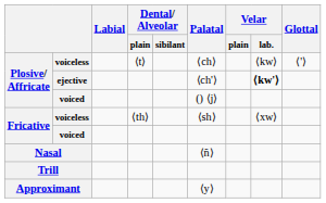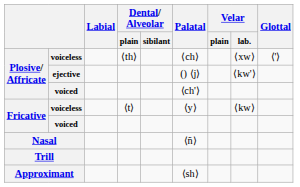 <table class="wikitable">
 <tr>
 <th colspan="2" rowspan="2"></th>
 <th rowspan="2"><a href='#'>Labial</a></th>
 <th colspan="2"><a href='#'>Dental</a>/<br><a href='#'>Alveolar</a></th>
 <th rowspan="2"><a href='#'>Palatal</a></th>
 <th colspan="2"><a href='#'>Velar</a></th>
 <th rowspan="2"><a href='#'>Glottal</a></th>
 </tr>
 <tr>
 <th><small>plain</small></th>
 <th><small>sibilant</small></th>
 <th><small>plain</small></th>
 <th><small>lab.</small></th>
 </tr>
 <tr align="center">
 <th rowspan="3"><a href='#'>Plosive</a>/<br><a href='#'>Affricate</a></th>
 <th><small>voiceless</small></th>
 <td></td>
-<td> ⟨t⟩</td>
+<td> ⟨th⟩</td>
 <td></td>
 <td> ⟨ch⟩</td>
 <td></td>
-<td> ⟨kw⟩</td>
+<td> ⟨xw⟩</td>
 <td> ⟨'⟩</td>
 </tr>
 <tr align="center">
 <th><small>ejective</small></th>
 <td></td>
 <td></td>
 <td></td>
-<td> ⟨ch'⟩</td>
+<td>() ⟨j⟩</td>
 <td></td>
-<td><strong> ⟨kw'⟩</strong></td>
+<td> ⟨kw'⟩</td>
 <td></td>
 </tr>
 <tr align="center">
 <th><small>voiced</small></th>
 <td></td>
 <td></td>
 <td></td>
-<td>() ⟨j⟩</td>
+<td> ⟨ch'⟩</td>
 <td></td>
 <td></td>
 <td></td>
 </tr>
 <tr align="center">
 <th rowspan="2"><a href='#'>Fricative</a></th>
 <th><small>voiceless</small></th>
 <td></td>
-<td> ⟨th⟩</td>
+<td> ⟨t⟩</td>
 <td></td>
-<td> ⟨sh⟩</td>
+<td> ⟨y⟩</td>
 <td></td>
-<td> ⟨xw⟩</td>
+<td> ⟨kw⟩</td>
 <td></td>
 </tr>
 <tr align="center">
 <th><small>voiced</small></th>
 <td></td>
 <td></td>
 <td></td>
 <td></td>
 <td></td>
 <td></td>
 <td></td>
 </tr>
 <tr align="center">
 <th colspan="2"><a href='#'>Nasal</a></th>
 <td></td>
 <td></td>
 <td></td>
 <td> ⟨ñ⟩</td>
 <td></td>
 <td></td>
 <td></td>
 </tr>
 <tr align="center">
 <th colspan="2"><a href='#'>Trill</a></th>
 <td></td>
 <td></td>
 <td></td>
 <td></td>
 <td></td>
 <td></td>
 <td></td>
 </tr>
 <tr align="center">
 <th colspan="2"><a href='#'>Approximant</a></th>
 <td></td>
 <td></td>
 <td></td>
-<td> ⟨y⟩</td>
+<td> ⟨sh⟩</td>
 <td></td>
 <td></td>
 <td></td>
 </tr>
 </table>
